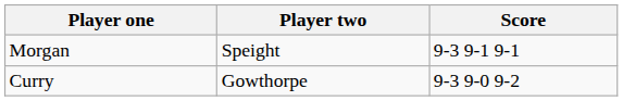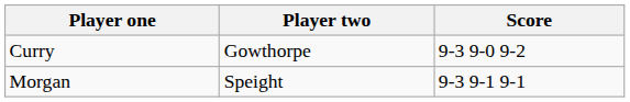 <table class="wikitable">
 <tr>
 <th width=170>Player one</th>
 <th width=170>Player two</th>
 <th width=150>Score</th>
 </tr>
 <tr>
+<td> Curry</td>
+<td> Gowthorpe</td>
+<td>9-3 9-0 9-2</td>
+</tr>
+<tr>
 <td> Morgan</td>
 <td> Speight</td>
 <td>9-3 9-1 9-1</td>
 </tr>
-<tr>
-<td> Curry</td>
-<td> Gowthorpe</td>
-<td>9-3 9-0 9-2</td>
-</tr>
 </table>
